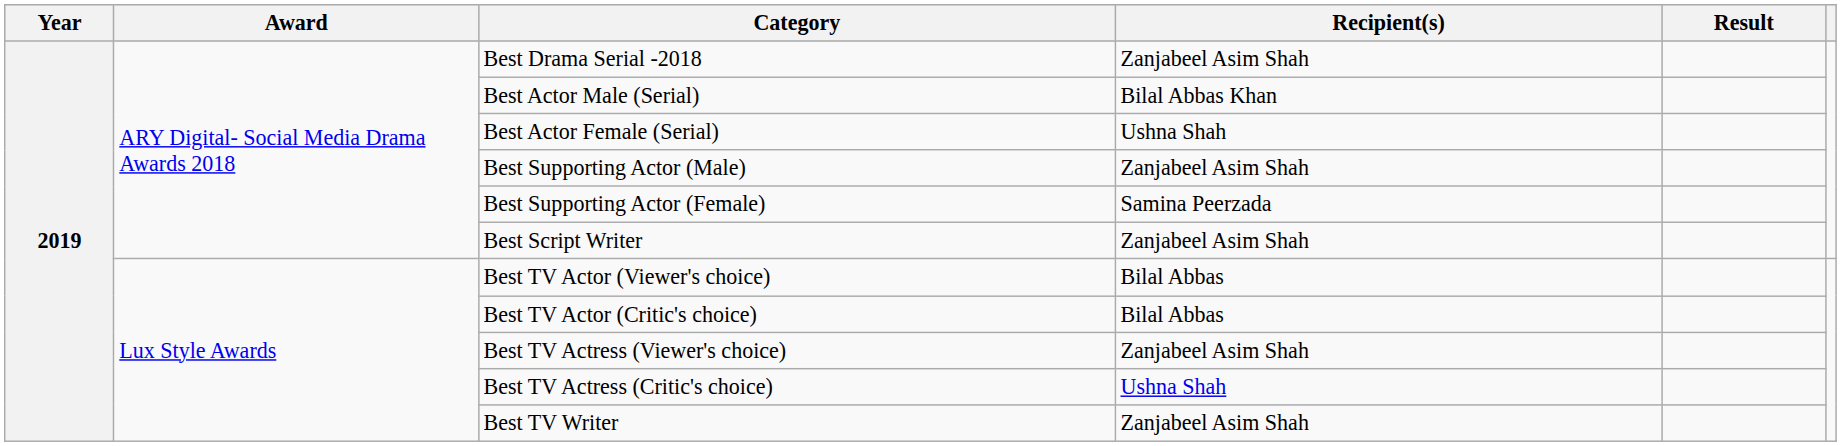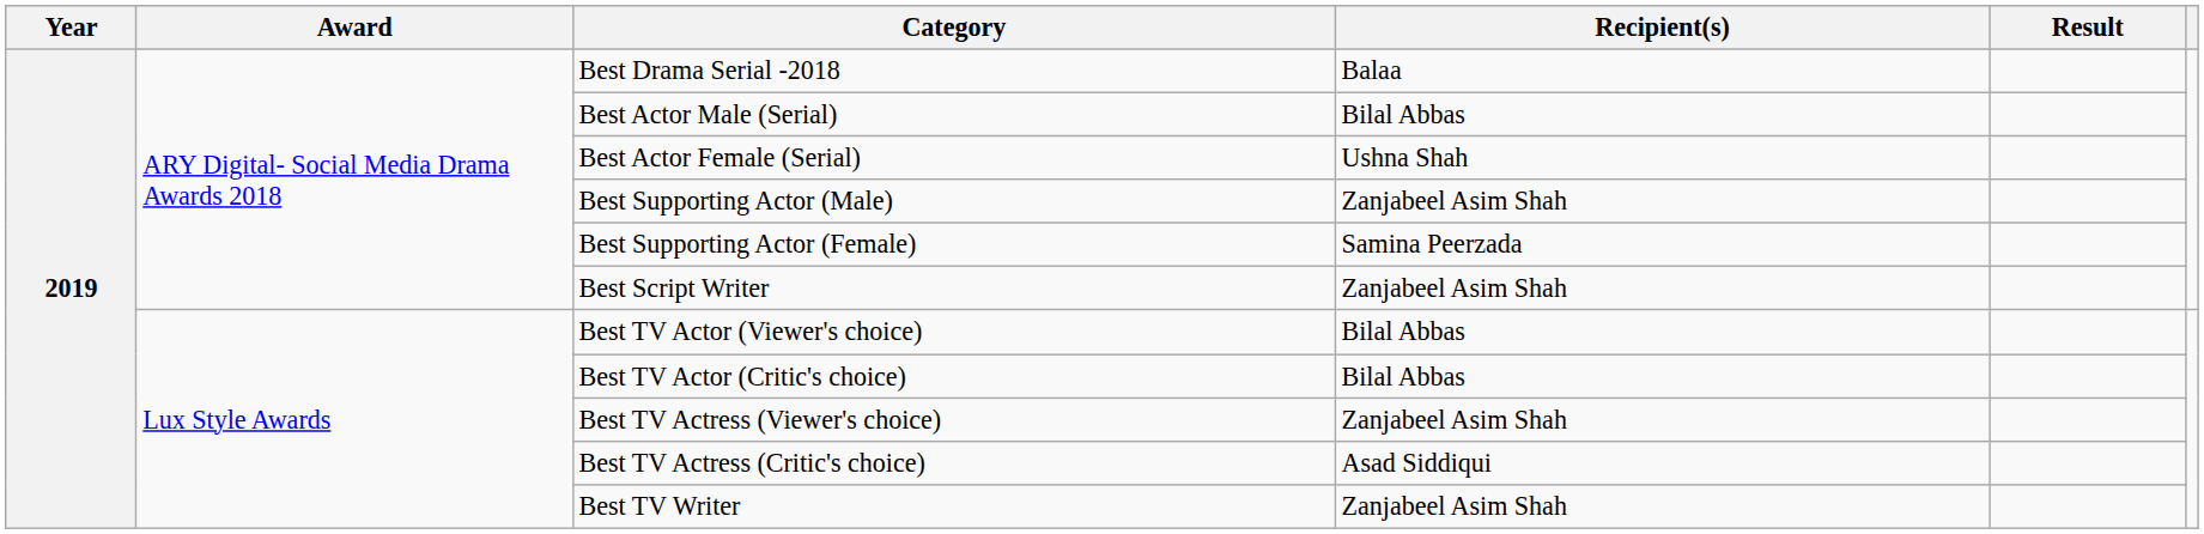 <table class="wikitable" width="100%" style="font-size: 95%;">
 <tr style="background:#ccc; text-align:center;">
 <th scope="col" width="6%">Year</th>
 <th scope="col" width="20%">Award</th>
 <th scope="col" width="35%">Category</th>
 <th scope="col" width="30%">Recipient(s)</th>
 <th scope="col" width="10%">Result</th>
 <th></th>
 </tr>
 <tr>
 <th rowspan="11">2019</th>
 <td rowspan="6"><a href='#'>ARY Digital- Social Media Drama Awards 2018</a></td>
 <td>Best Drama Serial -2018</td>
-<td>Zanjabeel Asim Shah</td>
+<td>Balaa</td>
 <td></td>
 <td rowspan="6"></td>
 </tr>
 <tr>
 <td>Best Actor Male (Serial)</td>
-<td>Bilal Abbas Khan</td>
+<td>Bilal Abbas</td>
 <td></td>
 </tr>
 <tr>
 <td>Best Actor Female (Serial)</td>
 <td>Ushna Shah</td>
 <td></td>
 </tr>
 <tr>
 <td>Best Supporting Actor (Male)</td>
 <td>Zanjabeel Asim Shah</td>
 <td></td>
 </tr>
 <tr>
 <td>Best Supporting Actor (Female)</td>
 <td>Samina Peerzada</td>
 <td></td>
 </tr>
 <tr>
 <td>Best Script Writer</td>
 <td>Zanjabeel Asim Shah</td>
 <td></td>
 </tr>
 <tr>
 <td rowspan="5"><a href='#'>Lux Style Awards</a></td>
 <td>Best TV Actor (Viewer's choice)</td>
 <td>Bilal Abbas</td>
 <td></td>
 <td rowspan="5"></td>
 </tr>
 <tr>
 <td>Best TV Actor (Critic's choice)</td>
 <td>Bilal Abbas</td>
 <td></td>
 </tr>
 <tr>
 <td>Best TV Actress (Viewer's choice)</td>
 <td>Zanjabeel Asim Shah</td>
 <td></td>
 </tr>
 <tr>
 <td>Best TV Actress (Critic's choice)</td>
-<td><a href='#'>Ushna Shah</a></td>
+<td>Asad  Siddiqui</td>
 <td></td>
 </tr>
 <tr>
 <td>Best TV Writer</td>
 <td>Zanjabeel Asim Shah</td>
 <td></td>
 </tr>
 </table>
